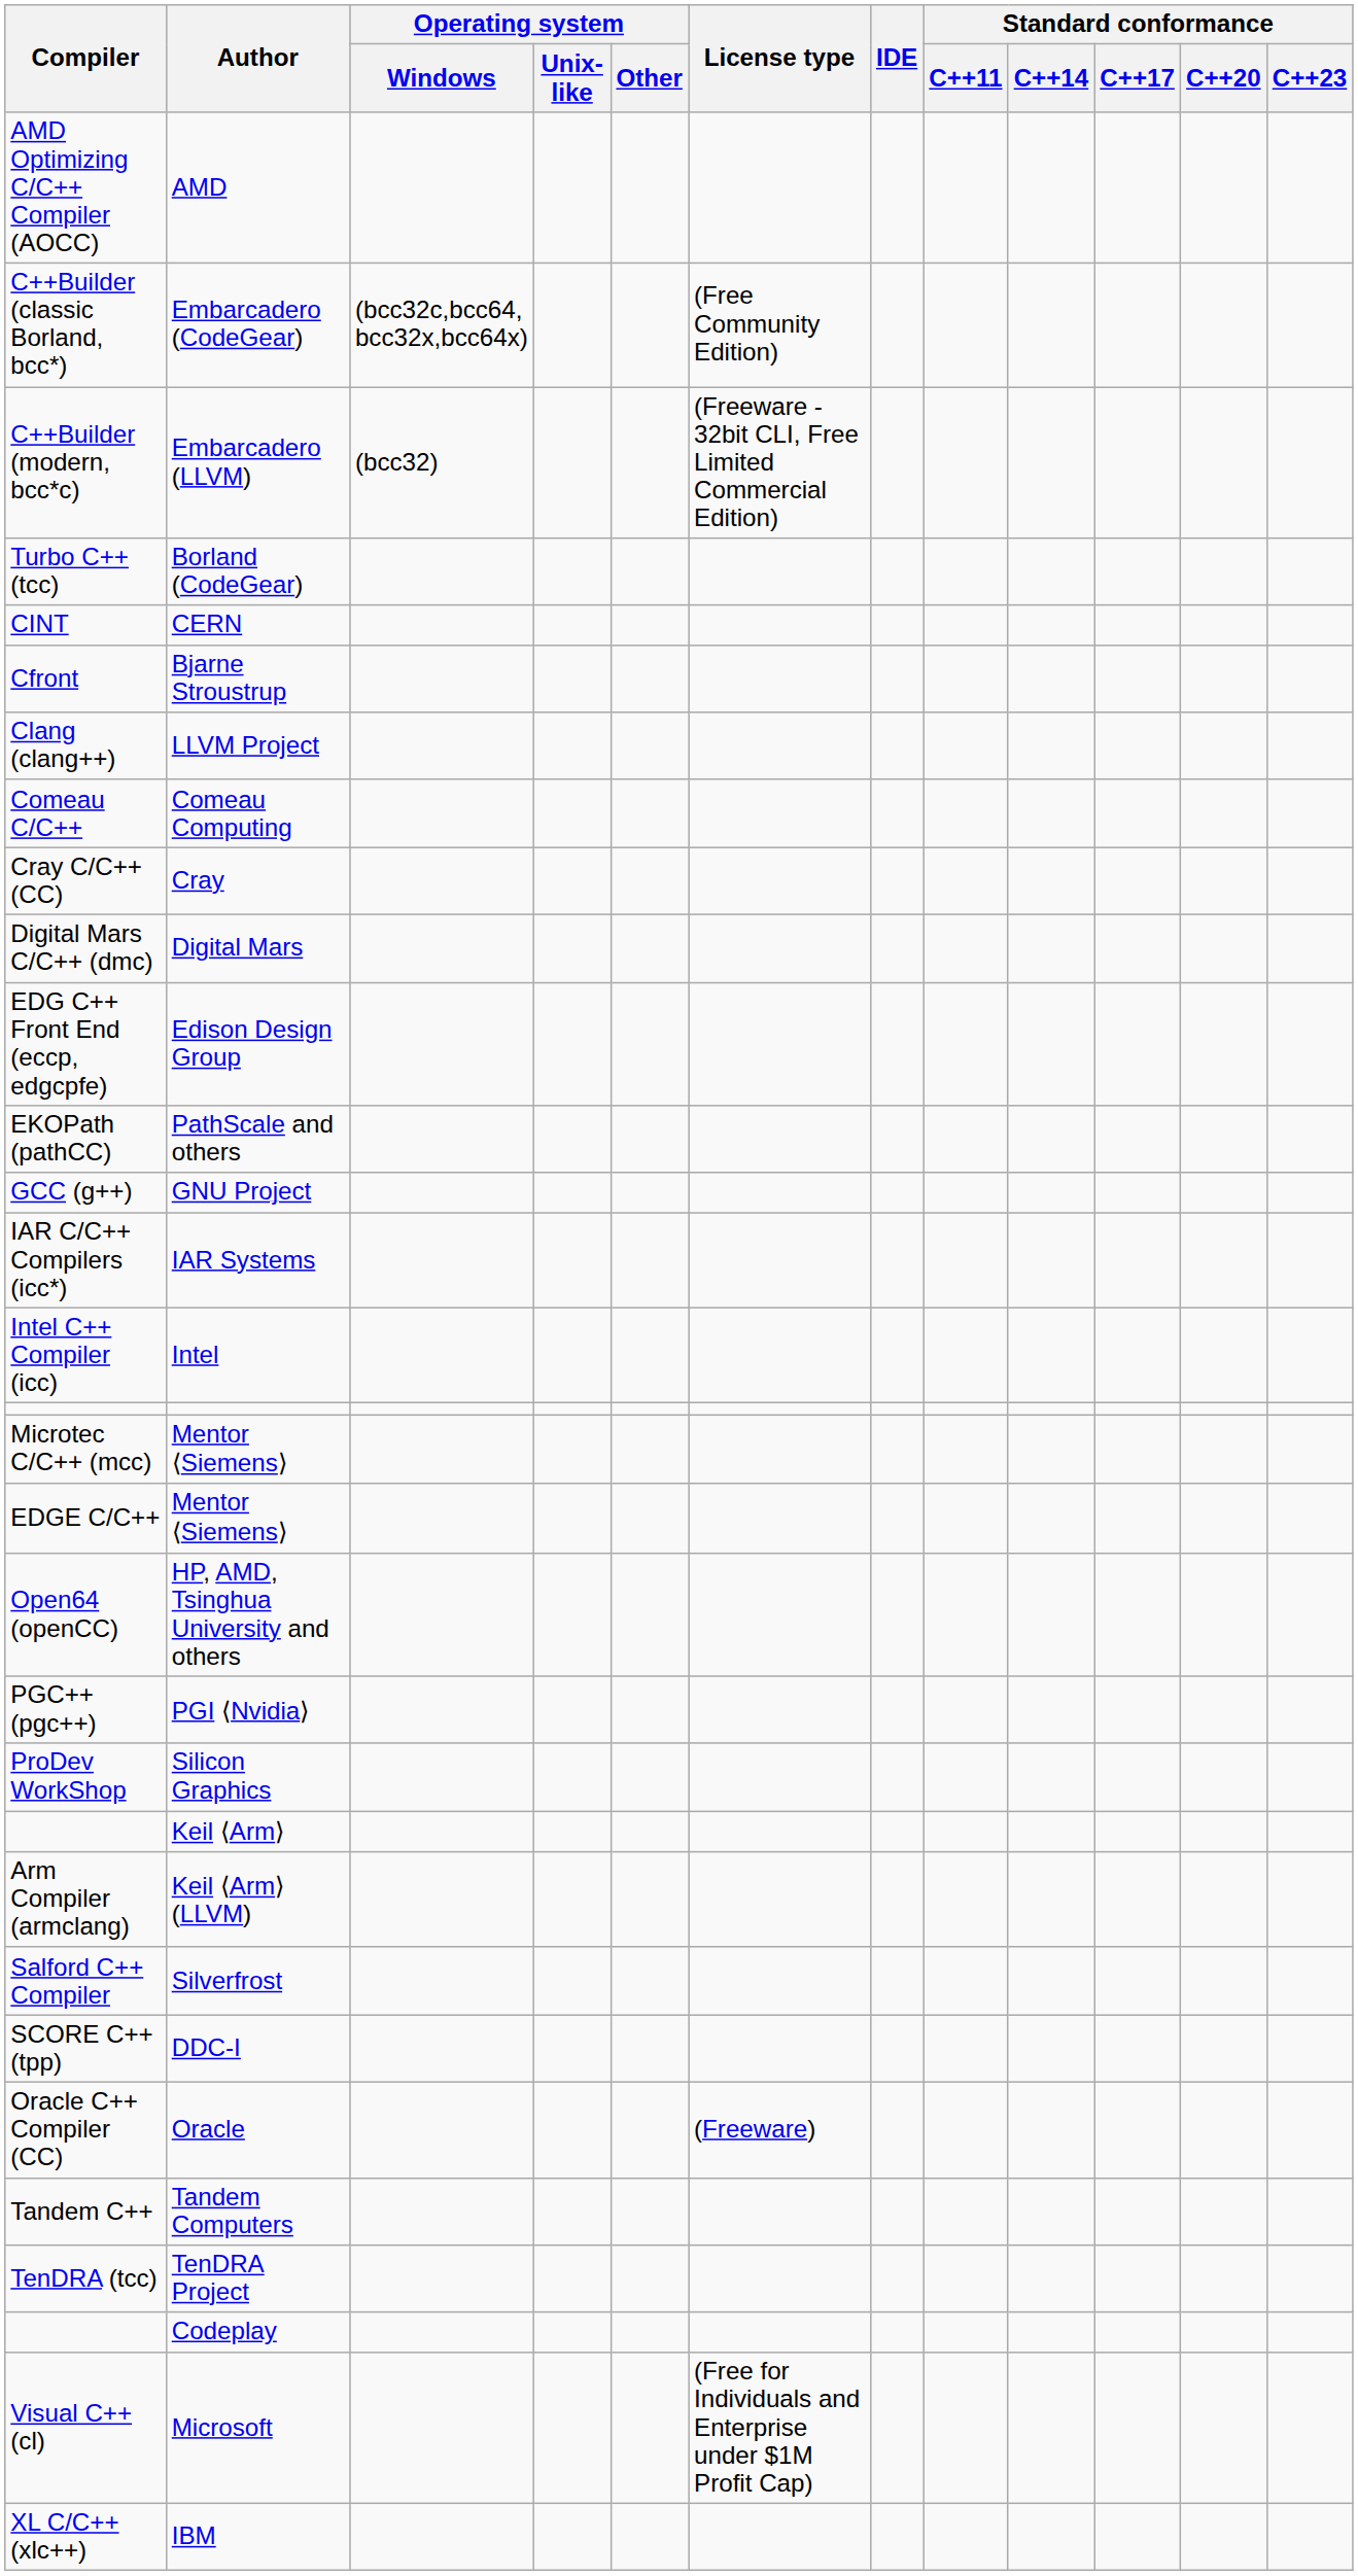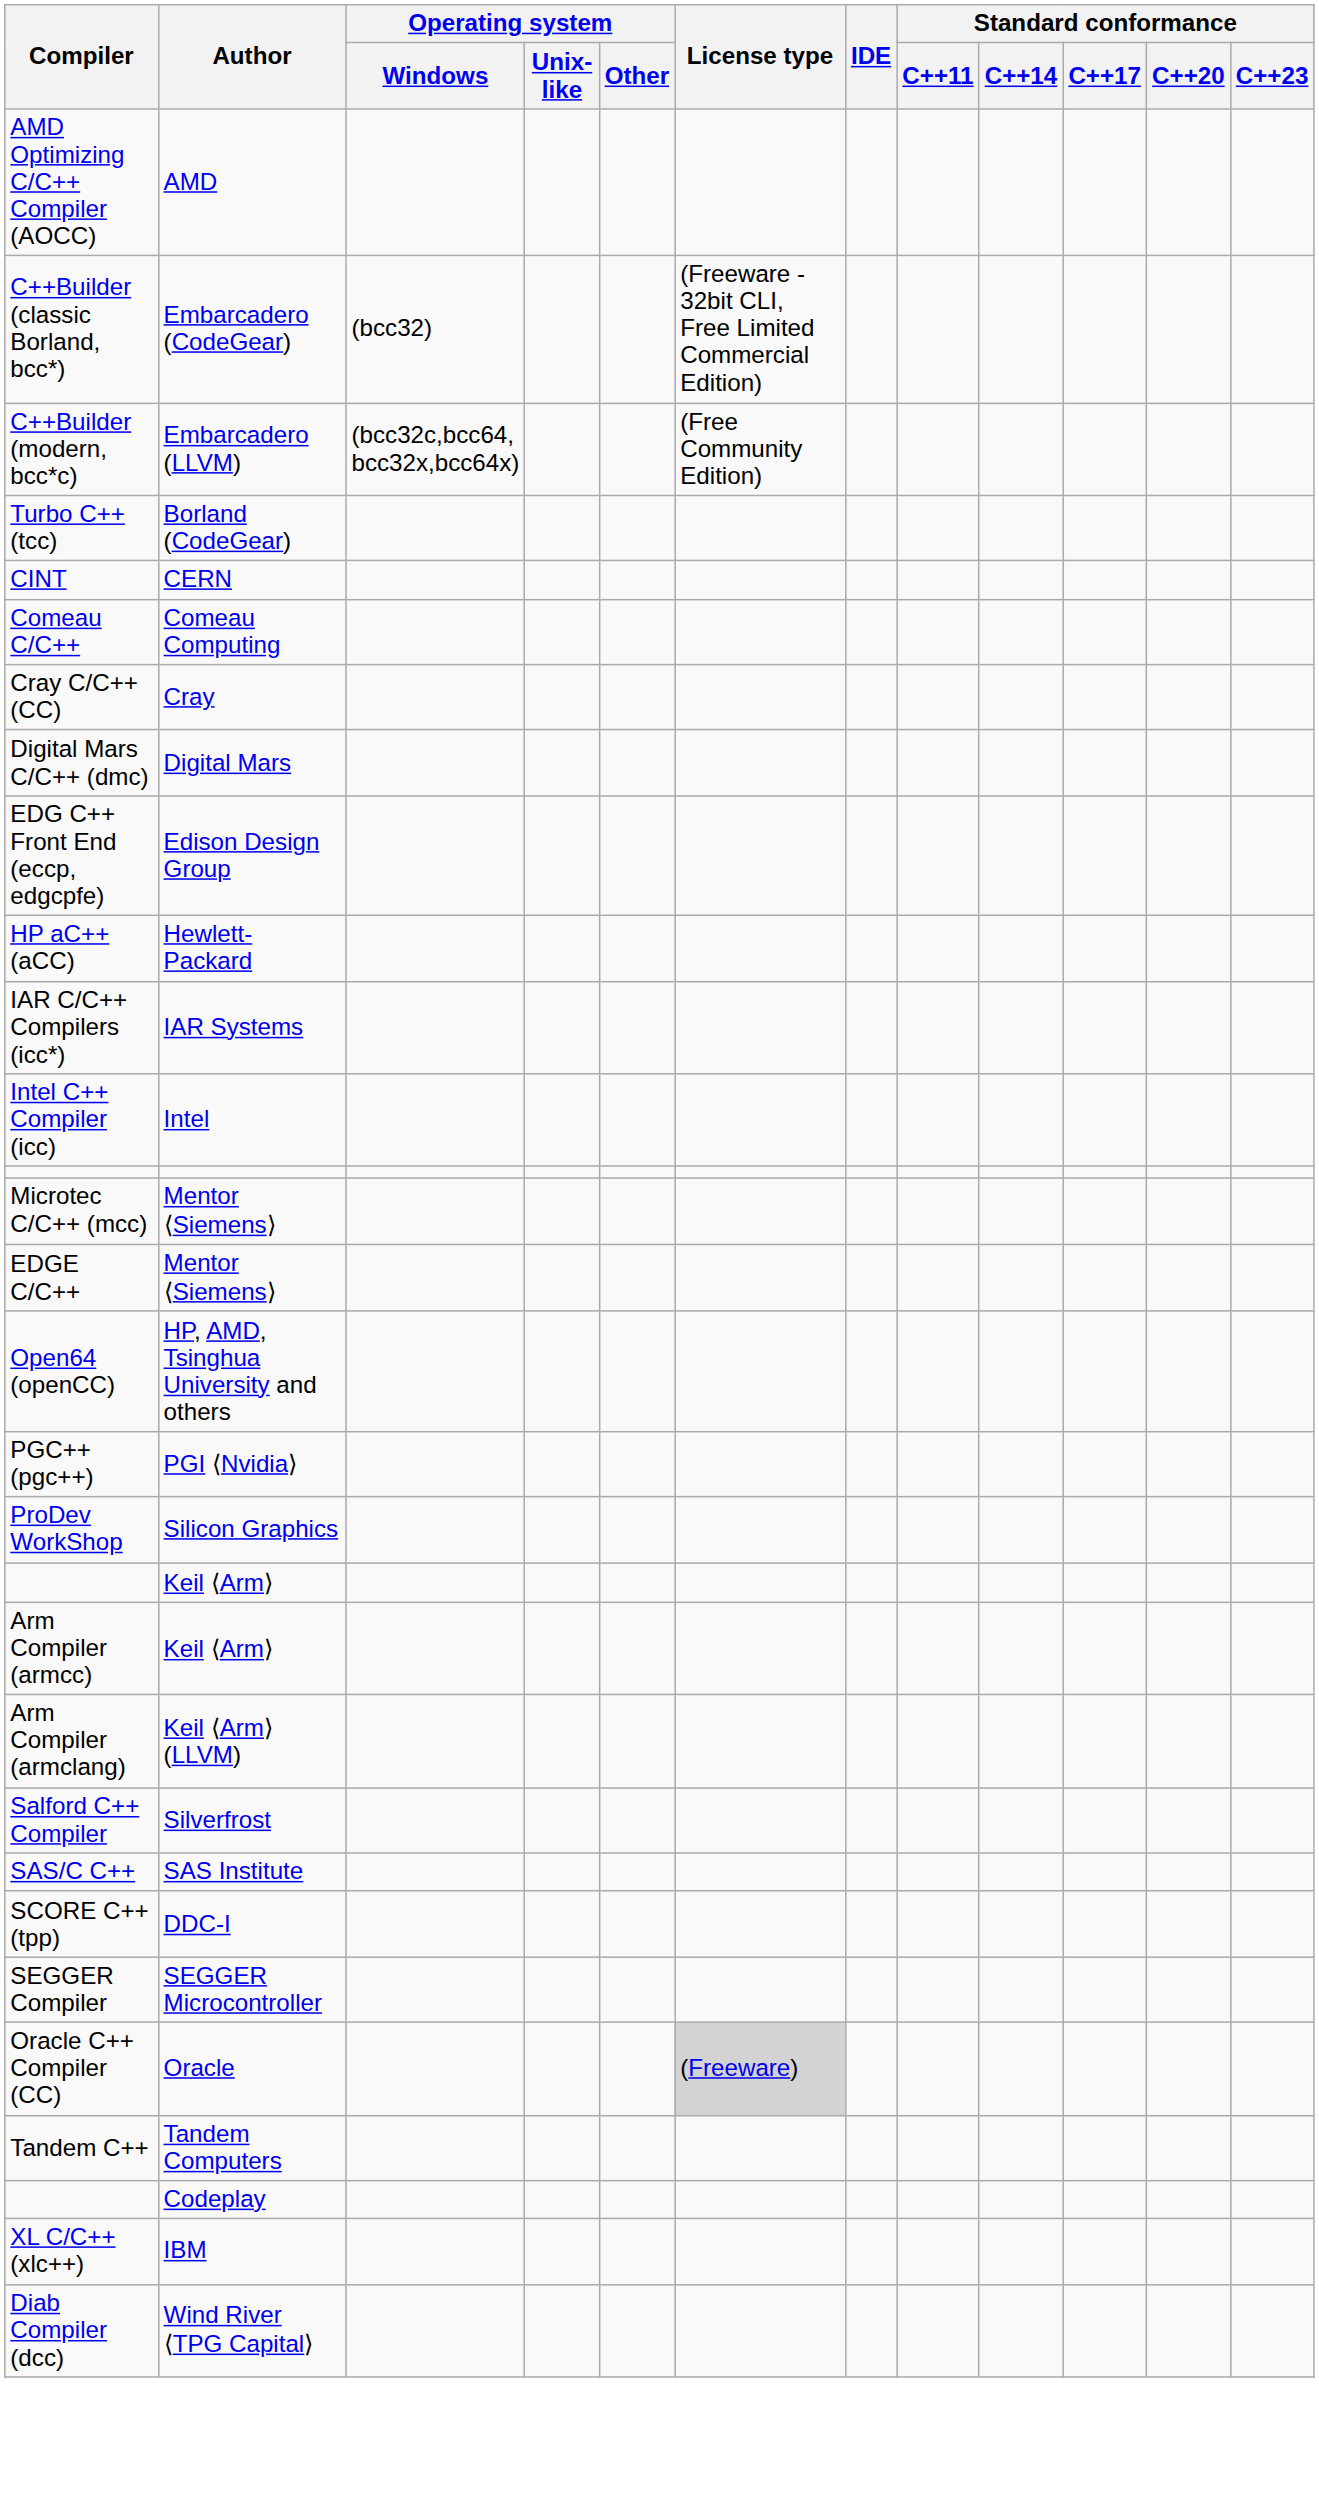 <table class="wikitable sortable">
 <tr>
 <th rowspan="2">Compiler</th>
 <th rowspan="2">Author</th>
 <th colspan="3"><a href='#'>Operating system</a></th>
 <th rowspan="2">License type</th>
 <th rowspan="2"><a href='#'>IDE</a></th>
 <th colspan="5">Standard conformance</th>
 </tr>
 <tr>
 <th><a href='#'>Windows</a></th>
 <th><a href='#'>Unix-like</a></th>
 <th><a href='#'>Other</a></th>
 <th><a href='#'>C++11</a></th>
 <th><a href='#'>C++14</a></th>
 <th><a href='#'>C++17</a></th>
 <th><a href='#'>C++20</a></th>
 <th><a href='#'>C++23</a></th>
 </tr>
 <tr>
 <td><a href='#'>AMD Optimizing C/C++ Compiler</a> (AOCC)</td>
 <td><a href='#'>AMD</a></td>
 <td></td>
 <td></td>
 <td></td>
 <td></td>
 <td></td>
 <td></td>
 <td></td>
 <td></td>
 <td></td>
 <td></td>
 </tr>
 <tr>
 <td><a href='#'>C++Builder</a> (classic Borland, bcc*)</td>
 <td><a href='#'>Embarcadero</a> (<a href='#'>CodeGear</a>)</td>
-<td> (bcc32c,bcc64,<br>bcc32x,bcc64x)</td>
+<td> (bcc32)</td>
 <td></td>
 <td></td>
-<td> (Free Community Edition)</td>
+<td> (Freeware - 32bit CLI, Free Limited Commercial Edition)</td>
 <td></td>
 <td></td>
 <td></td>
 <td></td>
 <td></td>
 <td></td>
 </tr>
 <tr>
 <td><a href='#'>C++Builder</a> (modern, bcc*c)</td>
 <td><a href='#'>Embarcadero</a> (<a href='#'>LLVM</a>)</td>
-<td> (bcc32)</td>
+<td> (bcc32c,bcc64,<br>bcc32x,bcc64x)</td>
 <td></td>
 <td></td>
-<td> (Freeware - 32bit CLI, Free Limited Commercial Edition)</td>
+<td> (Free Community Edition)</td>
 <td></td>
 <td></td>
 <td></td>
 <td></td>
 <td></td>
 <td></td>
 </tr>
 <tr>
 <td><a href='#'>Turbo C++</a> (tcc)</td>
 <td><a href='#'>Borland</a> (<a href='#'>CodeGear</a>)</td>
 <td></td>
 <td></td>
 <td></td>
 <td></td>
 <td></td>
 <td></td>
 <td></td>
 <td></td>
 <td></td>
 <td></td>
 </tr>
 <tr>
 <td><a href='#'>CINT</a></td>
 <td><a href='#'>CERN</a></td>
-<td></td>
-<td></td>
-<td></td>
-<td></td>
-<td></td>
-<td></td>
-<td></td>
-<td></td>
-<td></td>
-<td></td>
-</tr>
-<tr>
-<td><a href='#'>Cfront</a></td>
-<td><a href='#'>Bjarne Stroustrup</a></td>
-<td></td>
-<td></td>
-<td></td>
-<td></td>
-<td></td>
-<td></td>
-<td></td>
-<td></td>
-<td></td>
-<td></td>
-</tr>
-<tr>
-<td><a href='#'>Clang</a> (clang++)</td>
-<td><a href='#'>LLVM Project</a></td>
 <td></td>
 <td></td>
 <td></td>
 <td></td>
 <td></td>
 <td></td>
 <td></td>
 <td></td>
 <td></td>
 <td></td>
 </tr>
 <tr>
 <td><a href='#'>Comeau C/C++</a></td>
 <td><a href='#'>Comeau Computing</a></td>
 <td></td>
 <td></td>
 <td></td>
 <td></td>
 <td></td>
 <td></td>
 <td></td>
 <td></td>
 <td></td>
 <td></td>
 </tr>
 <tr>
 <td>Cray C/C++ (CC)</td>
 <td><a href='#'>Cray</a></td>
 <td></td>
 <td></td>
 <td></td>
 <td></td>
 <td></td>
 <td></td>
 <td></td>
 <td></td>
 <td></td>
 <td></td>
 </tr>
 <tr>
 <td>Digital Mars C/C++ (dmc)</td>
 <td><a href='#'>Digital Mars</a></td>
 <td></td>
 <td></td>
 <td></td>
 <td></td>
 <td></td>
 <td></td>
 <td></td>
 <td></td>
 <td></td>
 <td></td>
 </tr>
 <tr>
 <td>EDG C++ Front End (eccp, edgcpfe)</td>
 <td><a href='#'>Edison Design Group</a></td>
 <td></td>
 <td></td>
 <td></td>
 <td></td>
 <td></td>
 <td></td>
 <td></td>
 <td></td>
 <td></td>
 <td></td>
 </tr>
 <tr>
-<td>EKOPath (pathCC)</td>
-<td><a href='#'>PathScale</a> and others</td>
-<td></td>
-<td></td>
-<td></td>
-<td></td>
-<td></td>
-<td></td>
-<td></td>
-<td></td>
-<td></td>
-<td></td>
-</tr>
-<tr>
-<td><a href='#'>GCC</a> (g++)</td>
-<td><a href='#'>GNU Project</a></td>
+<td><a href='#'>HP aC++</a> (aCC)</td>
+<td><a href='#'>Hewlett-Packard</a></td>
 <td></td>
 <td></td>
 <td></td>
 <td></td>
 <td></td>
 <td></td>
 <td></td>
 <td></td>
 <td></td>
 <td></td>
 </tr>
 <tr>
 <td>IAR C/C++ Compilers (icc*)</td>
 <td><a href='#'>IAR Systems</a></td>
 <td></td>
 <td></td>
 <td></td>
 <td></td>
 <td></td>
 <td></td>
 <td></td>
 <td></td>
 <td></td>
 <td></td>
 </tr>
 <tr>
 <td><a href='#'>Intel C++ Compiler</a> (icc)</td>
 <td><a href='#'>Intel</a></td>
 <td></td>
 <td></td>
 <td></td>
 <td></td>
 <td></td>
 <td></td>
 <td></td>
 <td></td>
 <td></td>
 <td></td>
 </tr>
 <tr>
 <td></td>
 <td></td>
 <td></td>
 <td></td>
 <td></td>
 <td></td>
 <td></td>
 <td></td>
 <td></td>
 <td></td>
 <td></td>
 <td></td>
 </tr>
 <tr>
 <td>Microtec C/C++ (mcc)</td>
 <td><a href='#'>Mentor</a> ⟨<a href='#'>Siemens</a>⟩</td>
 <td></td>
 <td></td>
 <td></td>
 <td></td>
 <td></td>
 <td></td>
 <td></td>
 <td></td>
 <td></td>
 <td></td>
 </tr>
 <tr>
 <td>EDGE C/C++</td>
 <td><a href='#'>Mentor</a> ⟨<a href='#'>Siemens</a>⟩</td>
 <td></td>
 <td></td>
 <td></td>
 <td></td>
 <td></td>
 <td></td>
 <td></td>
 <td></td>
 <td></td>
 </tr>
 <tr>
 <td><a href='#'>Open64</a> (openCC)</td>
 <td><a href='#'>HP</a>, <a href='#'>AMD</a>, <a href='#'>Tsinghua University</a> and others</td>
 <td></td>
 <td></td>
 <td></td>
 <td></td>
 <td></td>
 <td></td>
 <td></td>
 <td></td>
 <td></td>
 <td></td>
 </tr>
 <tr>
 <td>PGC++ (pgc++)</td>
 <td><a href='#'>PGI</a> ⟨<a href='#'>Nvidia</a>⟩</td>
 <td></td>
 <td></td>
 <td></td>
 <td></td>
 <td></td>
 <td></td>
 <td></td>
 <td></td>
 <td></td>
 <td></td>
 </tr>
 <tr>
 <td><a href='#'>ProDev WorkShop</a></td>
 <td><a href='#'>Silicon Graphics</a></td>
 <td></td>
 <td></td>
 <td></td>
 <td></td>
 <td></td>
 <td></td>
 <td></td>
 <td></td>
 <td></td>
 <td></td>
 </tr>
 <tr>
 <td></td>
 <td><a href='#'>Keil</a> ⟨<a href='#'>Arm</a>⟩</td>
 <td></td>
 <td></td>
 <td></td>
 <td></td>
 <td></td>
 <td></td>
 <td></td>
 <td></td>
 <td></td>
 <td></td>
 </tr>
 <tr>
+<td>Arm Compiler (armcc)</td>
+<td><a href='#'>Keil</a> ⟨<a href='#'>Arm</a>⟩</td>
+<td></td>
+<td></td>
+<td></td>
+<td></td>
+<td></td>
+<td></td>
+<td></td>
+<td></td>
+<td></td>
+<td></td>
+</tr>
+<tr>
 <td>Arm Compiler (armclang)</td>
 <td><a href='#'>Keil</a> ⟨<a href='#'>Arm</a>⟩ (<a href='#'>LLVM</a>)</td>
 <td></td>
 <td></td>
 <td></td>
 <td></td>
 <td></td>
 <td></td>
 <td></td>
 <td></td>
 <td></td>
 <td></td>
 </tr>
 <tr>
 <td><a href='#'>Salford C++ Compiler</a></td>
 <td><a href='#'>Silverfrost</a></td>
 <td></td>
 <td></td>
 <td></td>
 <td></td>
 <td></td>
 <td></td>
 <td></td>
 <td></td>
 <td></td>
 <td></td>
 </tr>
 <tr>
+<td><a href='#'>SAS/C C++</a></td>
+<td><a href='#'>SAS Institute</a></td>
+<td></td>
+<td></td>
+<td></td>
+<td></td>
+<td></td>
+<td></td>
+<td></td>
+<td></td>
+<td></td>
+<td></td>
+</tr>
+<tr>
 <td>SCORE C++ (tpp)</td>
 <td><a href='#'>DDC-I</a></td>
+<td></td>
+<td></td>
+<td></td>
+<td></td>
+<td></td>
+<td></td>
+<td></td>
+<td></td>
+<td></td>
+<td></td>
+</tr>
+<tr>
+<td>SEGGER Compiler</td>
+<td><a href='#'>SEGGER Microcontroller</a></td>
 <td></td>
 <td></td>
 <td></td>
 <td></td>
 <td></td>
 <td></td>
 <td></td>
 <td></td>
 <td></td>
 <td></td>
 </tr>
 <tr>
 <td>Oracle C++ Compiler (CC)</td>
 <td><a href='#'>Oracle</a></td>
 <td></td>
 <td></td>
 <td></td>
-<td> (<a href='#'>Freeware</a>)</td>
+<td style="background: lightgrey;"> (<a href='#'>Freeware</a>)</td>
 <td></td>
 <td></td>
 <td></td>
 <td></td>
 <td></td>
 <td></td>
 </tr>
 <tr>
 <td>Tandem C++</td>
 <td><a href='#'>Tandem Computers</a></td>
-<td></td>
-<td></td>
-<td></td>
-<td></td>
-<td></td>
-<td></td>
-<td></td>
-<td></td>
-<td></td>
-<td></td>
-</tr>
-<tr>
-<td><a href='#'>TenDRA</a> (tcc)</td>
-<td><a href='#'>TenDRA Project</a></td>
 <td></td>
 <td></td>
 <td></td>
 <td></td>
 <td></td>
 <td></td>
 <td></td>
 <td></td>
 <td></td>
 <td></td>
 </tr>
 <tr>
 <td></td>
 <td><a href='#'>Codeplay</a></td>
 <td></td>
 <td></td>
 <td></td>
 <td></td>
 <td></td>
 <td></td>
 <td></td>
 <td></td>
 <td></td>
 <td></td>
 </tr>
 <tr>
-<td><a href='#'>Visual C++</a> (cl)</td>
-<td><a href='#'>Microsoft</a></td>
-<td></td>
-<td></td>
-<td></td>
-<td> (Free for Individuals and Enterprise under $1M Profit Cap)</td>
-<td></td>
-<td></td>
-<td></td>
-<td></td>
-<td></td>
-<td></td>
-</tr>
-<tr>
 <td><a href='#'>XL C/C++</a> (xlc++)</td>
 <td><a href='#'>IBM</a></td>
 <td></td>
 <td></td>
 <td></td>
 <td></td>
 <td></td>
 <td></td>
 <td></td>
 <td></td>
 <td></td>
 <td></td>
 </tr>
+<tr>
+<td><a href='#'>Diab Compiler</a> (dcc)</td>
+<td><a href='#'>Wind River</a> ⟨<a href='#'>TPG Capital</a>⟩</td>
+<td></td>
+<td></td>
+<td></td>
+<td></td>
+<td></td>
+<td></td>
+<td></td>
+<td></td>
+<td></td>
+<td></td>
+</tr>
 </table>
